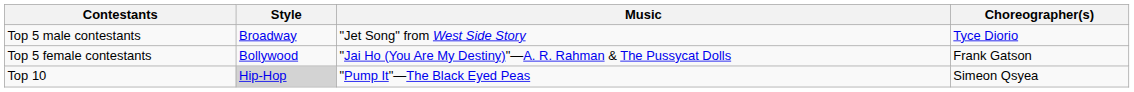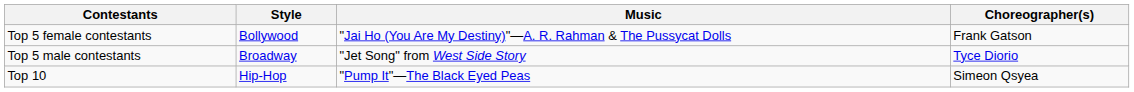 <table class="wikitable" style="width:70%;">
 <tr>
 <th>Contestants</th>
 <th>Style</th>
 <th>Music</th>
 <th>Choreographer(s)</th>
 </tr>
 <tr>
+<td>Top 5 female contestants</td>
+<td><a href='#'>Bollywood</a></td>
+<td>"<a href='#'>Jai Ho (You Are My Destiny)</a>"—<a href='#'>A. R. Rahman</a> & <a href='#'>The Pussycat Dolls</a></td>
+<td>Frank Gatson</td>
+</tr>
+<tr>
 <td>Top 5 male contestants</td>
 <td><a href='#'>Broadway</a></td>
 <td>"Jet Song" from <em><a href='#'>West Side Story</a></em></td>
 <td><a href='#'>Tyce Diorio</a></td>
 </tr>
 <tr>
-<td>Top 5 female contestants</td>
-<td><a href='#'>Bollywood</a></td>
-<td>"<a href='#'>Jai Ho (You Are My Destiny)</a>"—<a href='#'>A. R. Rahman</a> & <a href='#'>The Pussycat Dolls</a></td>
-<td>Frank Gatson</td>
-</tr>
-<tr>
 <td>Top 10</td>
-<td style="background: lightgrey;"><a href='#'>Hip-Hop</a></td>
+<td><a href='#'>Hip-Hop</a></td>
 <td>"<a href='#'>Pump It</a>"—<a href='#'>The Black Eyed Peas</a></td>
 <td>Simeon Qsyea</td>
 </tr>
 </table>
